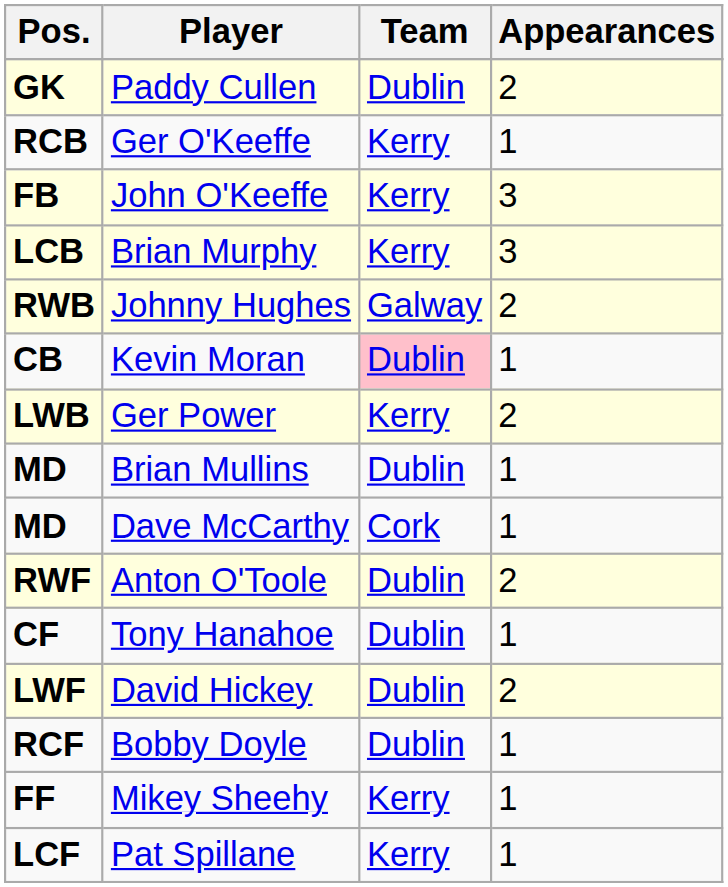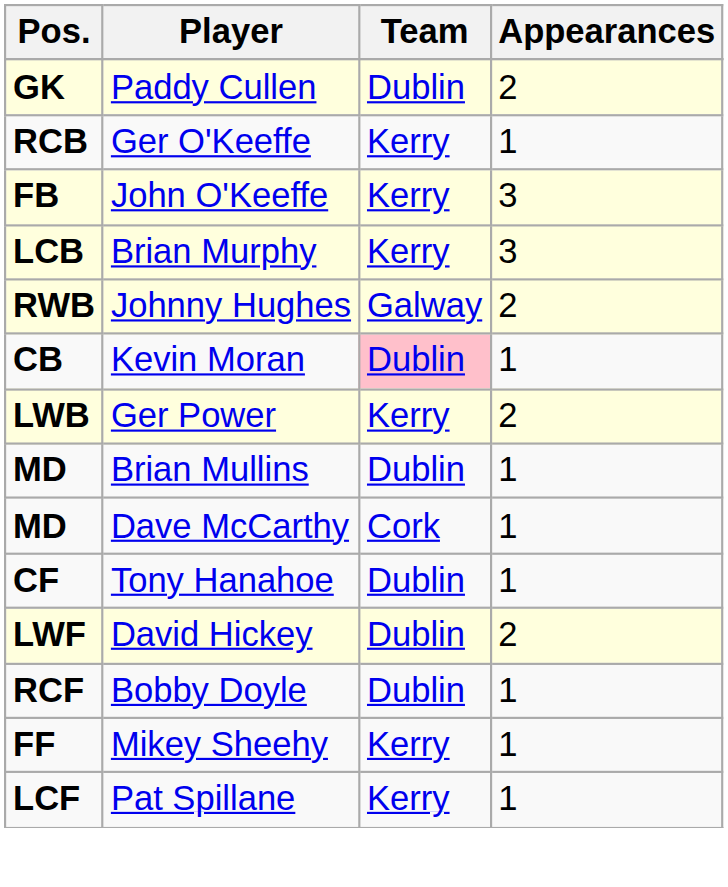 <table class="wikitable">
 <tr>
 <th>Pos.</th>
 <th>Player</th>
 <th>Team</th>
 <th>Appearances</th>
 </tr>
 <tr>
 </tr>
 <tr bgcolor=#FFFFDD>
 <td><strong>GK</strong></td>
 <td> <a href='#'>Paddy Cullen</a></td>
 <td><a href='#'>Dublin</a></td>
 <td>2</td>
 </tr>
 <tr>
 <td><strong>RCB</strong></td>
 <td> <a href='#'>Ger O'Keeffe</a></td>
 <td><a href='#'>Kerry</a></td>
 <td>1</td>
 </tr>
 <tr bgcolor=#FFFFDD>
 <td><strong>FB</strong></td>
 <td> <a href='#'>John O'Keeffe</a></td>
 <td><a href='#'>Kerry</a></td>
 <td>3</td>
 </tr>
 <tr bgcolor=#FFFFDD>
 <td><strong>LCB</strong></td>
 <td> <a href='#'>Brian Murphy</a></td>
 <td><a href='#'>Kerry</a></td>
 <td>3</td>
 </tr>
 <tr bgcolor=#FFFFDD>
 <td><strong>RWB</strong></td>
 <td> <a href='#'>Johnny Hughes</a></td>
 <td><a href='#'>Galway</a></td>
 <td>2</td>
 </tr>
 <tr>
 <td><strong>CB</strong></td>
 <td> <a href='#'>Kevin Moran</a></td>
 <td style="background: pink;"><a href='#'>Dublin</a></td>
 <td>1</td>
 </tr>
 <tr bgcolor=#FFFFDD>
 <td><strong>LWB</strong></td>
 <td> <a href='#'>Ger Power</a></td>
 <td><a href='#'>Kerry</a></td>
 <td>2</td>
 </tr>
 <tr>
 <td><strong>MD</strong></td>
 <td> <a href='#'>Brian Mullins</a></td>
 <td><a href='#'>Dublin</a></td>
 <td>1</td>
 </tr>
 <tr>
 <td><strong>MD</strong></td>
 <td> <a href='#'>Dave McCarthy</a></td>
 <td><a href='#'>Cork</a></td>
 <td>1</td>
 </tr>
-<tr bgcolor=#FFFFDD>
-<td><strong>RWF</strong></td>
-<td> <a href='#'>Anton O'Toole</a></td>
-<td><a href='#'>Dublin</a></td>
-<td>2</td>
-</tr>
 <tr>
 <td><strong>CF</strong></td>
 <td> <a href='#'>Tony Hanahoe</a></td>
 <td><a href='#'>Dublin</a></td>
 <td>1</td>
 </tr>
 <tr bgcolor=#FFFFDD>
 <td><strong>LWF</strong></td>
 <td> <a href='#'>David Hickey</a></td>
 <td><a href='#'>Dublin</a></td>
 <td>2</td>
 </tr>
 <tr>
 <td><strong>RCF</strong></td>
 <td> <a href='#'>Bobby Doyle</a></td>
 <td><a href='#'>Dublin</a></td>
 <td>1</td>
 </tr>
 <tr>
 <td><strong>FF</strong></td>
 <td> <a href='#'>Mikey Sheehy</a></td>
 <td><a href='#'>Kerry</a></td>
 <td>1</td>
 </tr>
 <tr>
 <td><strong>LCF</strong></td>
 <td> <a href='#'>Pat Spillane</a></td>
 <td><a href='#'>Kerry</a></td>
 <td>1</td>
 </tr>
 <tr>
 </tr>
 </table>
